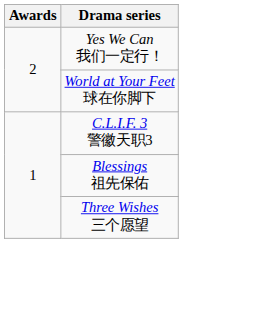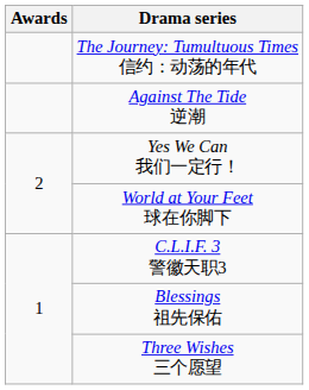 <table class="wikitable" style="text-align:center;">
 <tr>
 <th scope="col" width="55">Awards</th>
 <th scope="col" align="center">Drama series</th>
+</tr>
+<tr>
+<td></td>
+<td><em><a href='#'>The Journey: Tumultuous Times</a></em><br>信约：动荡的年代</td>
+</tr>
+<tr>
+<td></td>
+<td><em><a href='#'>Against The Tide</a></em><br>逆潮</td>
 </tr>
 <tr>
 <td rowspan="2" style="text-align:center;">2</td>
 <td><em>Yes We Can</em><br>我们一定行！</td>
 </tr>
 <tr>
 <td><em><a href='#'>World at Your Feet</a></em><br>球在你脚下</td>
 </tr>
 <tr>
 <td rowspan="3" style="text-align:center;">1</td>
 <td><em><a href='#'>C.L.I.F. 3</a></em><br>警徽天职3</td>
 </tr>
 <tr>
 <td><em><a href='#'>Blessings</a></em><br>祖先保佑</td>
 </tr>
 <tr>
 <td><em><a href='#'>Three Wishes</a></em><br>三个愿望</td>
 </tr>
 </table>
